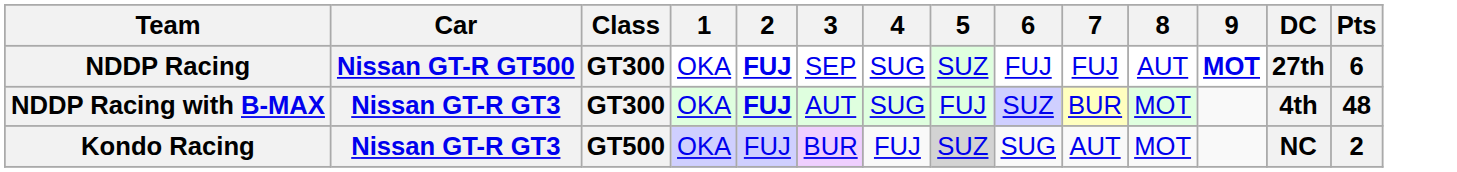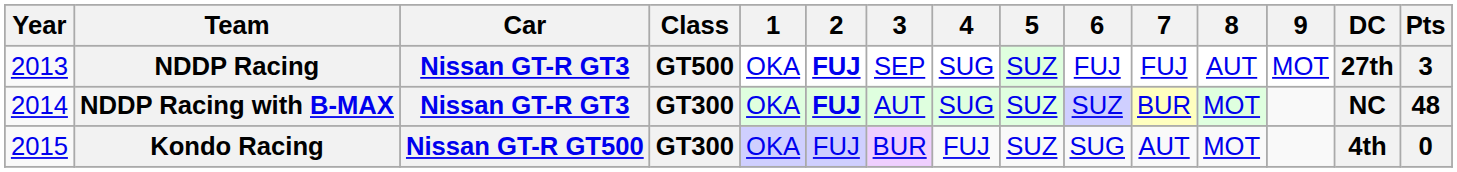 <table class="wikitable" style="text-align:center; font-size:90%">
 <tr>
+<th>Year</th>
 <th>Team</th>
 <th>Car</th>
 <th>Class</th>
 <th>1</th>
 <th>2</th>
 <th>3</th>
 <th>4</th>
 <th>5</th>
 <th>6</th>
 <th>7</th>
 <th>8</th>
 <th>9</th>
 <th>DC</th>
 <th>Pts</th>
 </tr>
 <tr>
+<td><a href='#'>2013</a></td>
 <th>NDDP Racing</th>
-<th><a href='#'>Nissan GT-R GT500</a></th>
-<th>GT300</th>
+<th><a href='#'>Nissan GT-R GT3</a></th>
+<th>GT500</th>
 <td style="background:#FFFFFF;"><a href='#'>OKA</a></td>
 <td style="background:#FFFFFF;"><strong><a href='#'>FUJ</a></strong></td>
 <td style="background:#FFFFFF;"><a href='#'>SEP</a></td>
 <td style="background:#FFFFFF;"><a href='#'>SUG</a></td>
 <td style="background:#DFFFDF;"><a href='#'>SUZ</a><br></td>
 <td style="background:#FFFFFF;"><a href='#'>FUJ</a></td>
 <td style="background:#FFFFFF;"><a href='#'>FUJ</a></td>
 <td style="background:#FFFFFF;"><a href='#'>AUT</a></td>
-<td style="background:#FFFFFF;"><strong><a href='#'>MOT</a></strong></td>
+<td style="background:#FFFFFF;"><a href='#'>MOT</a></td>
 <th>27th</th>
-<th>6</th>
+<th>3</th>
 </tr>
 <tr>
+<td><a href='#'>2014</a></td>
 <th>NDDP Racing with <a href='#'>B-MAX</a></th>
 <th><a href='#'>Nissan GT-R GT3</a></th>
 <th>GT300</th>
 <td style="background:#DFFFDF;"><a href='#'>OKA</a><br></td>
 <td style="background:#DFFFDF;"><strong><a href='#'>FUJ</a></strong><br></td>
 <td style="background:#DFFFDF;"><a href='#'>AUT</a><br></td>
 <td style="background:#DFFFDF;"><a href='#'>SUG</a><br></td>
-<td style="background:#DFFFDF;"><a href='#'>FUJ</a><br></td>
+<td style="background:#DFFFDF;"><a href='#'>SUZ</a><br></td>
 <td style="background:#CFCFFF;"><a href='#'>SUZ</a><br></td>
 <td style="background:#FFFFBF;"><a href='#'>BUR</a><br></td>
 <td style="background:#DFFFDF;"><a href='#'>MOT</a><br></td>
 <td></td>
-<th>4th</th>
+<th>NC</th>
 <th>48</th>
 </tr>
 <tr>
+<td><a href='#'>2015</a></td>
 <th>Kondo Racing</th>
-<th><a href='#'>Nissan GT-R GT3</a></th>
-<th>GT500</th>
+<th><a href='#'>Nissan GT-R GT500</a></th>
+<th>GT300</th>
 <td style="background:#CFCFFF;"><a href='#'>OKA</a><br></td>
 <td style="background:#CFCFFF;"><a href='#'>FUJ</a><br></td>
 <td style="background:#EFCFFF;"><a href='#'>BUR</a><br></td>
 <td><a href='#'>FUJ</a></td>
-<td style="background: lightgrey;"><a href='#'>SUZ</a></td>
+<td><a href='#'>SUZ</a></td>
 <td><a href='#'>SUG</a></td>
 <td><a href='#'>AUT</a></td>
 <td><a href='#'>MOT</a></td>
 <td></td>
-<th>NC</th>
-<th>2</th>
+<th>4th</th>
+<th>0</th>
 </tr>
 </table>
